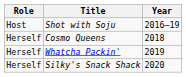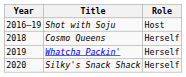 <table class="wikitable plainrowheaders sortable">
 <tr>
+<th scope="col">Year</th>
+<th scope="col">Title</th>
 <th scope="col">Role</th>
-<th scope="col">Title</th>
-<th scope="col">Year</th>
 </tr>
 <tr>
+<td>2016–19</td>
+<td><em>Shot with Soju</em></td>
 <td>Host</td>
-<td><em>Shot with Soju</em></td>
-<td>2016–19</td>
 </tr>
 <tr>
+<td>2018</td>
+<td><em>Cosmo Queens</em></td>
 <td>Herself</td>
-<td><em>Cosmo Queens</em></td>
-<td>2018</td>
 </tr>
 <tr>
+<td>2019</td>
+<td><em><a href='#'>Whatcha Packin'</a></em></td>
 <td>Herself</td>
-<td><em><a href='#'>Whatcha Packin'</a></em></td>
-<td>2019</td>
 </tr>
 <tr>
+<td>2020</td>
+<td><em>Silky's Snack Shack</em></td>
 <td>Herself</td>
-<td><em>Silky's Snack Shack</em></td>
-<td>2020</td>
 </tr>
 </table>
